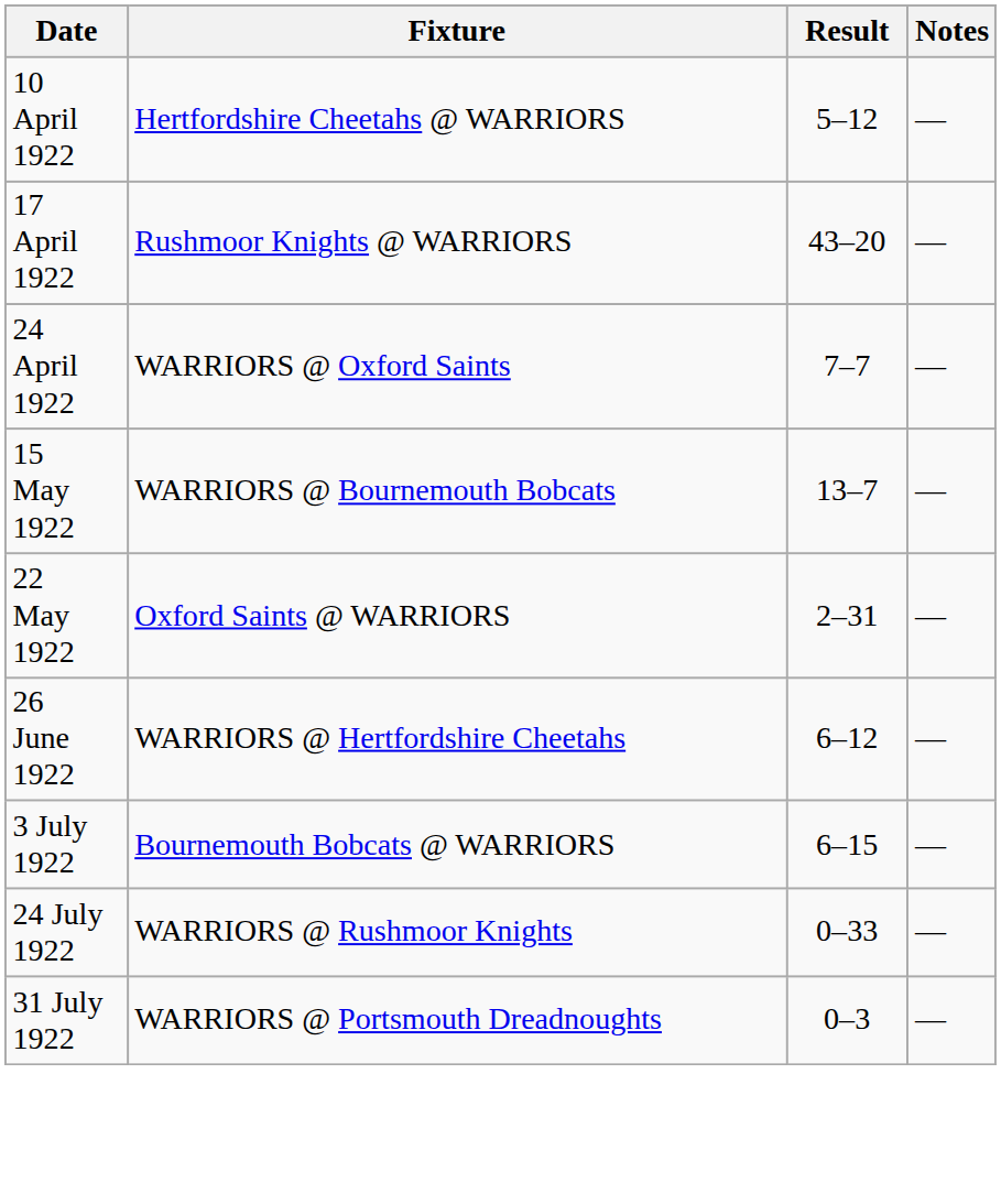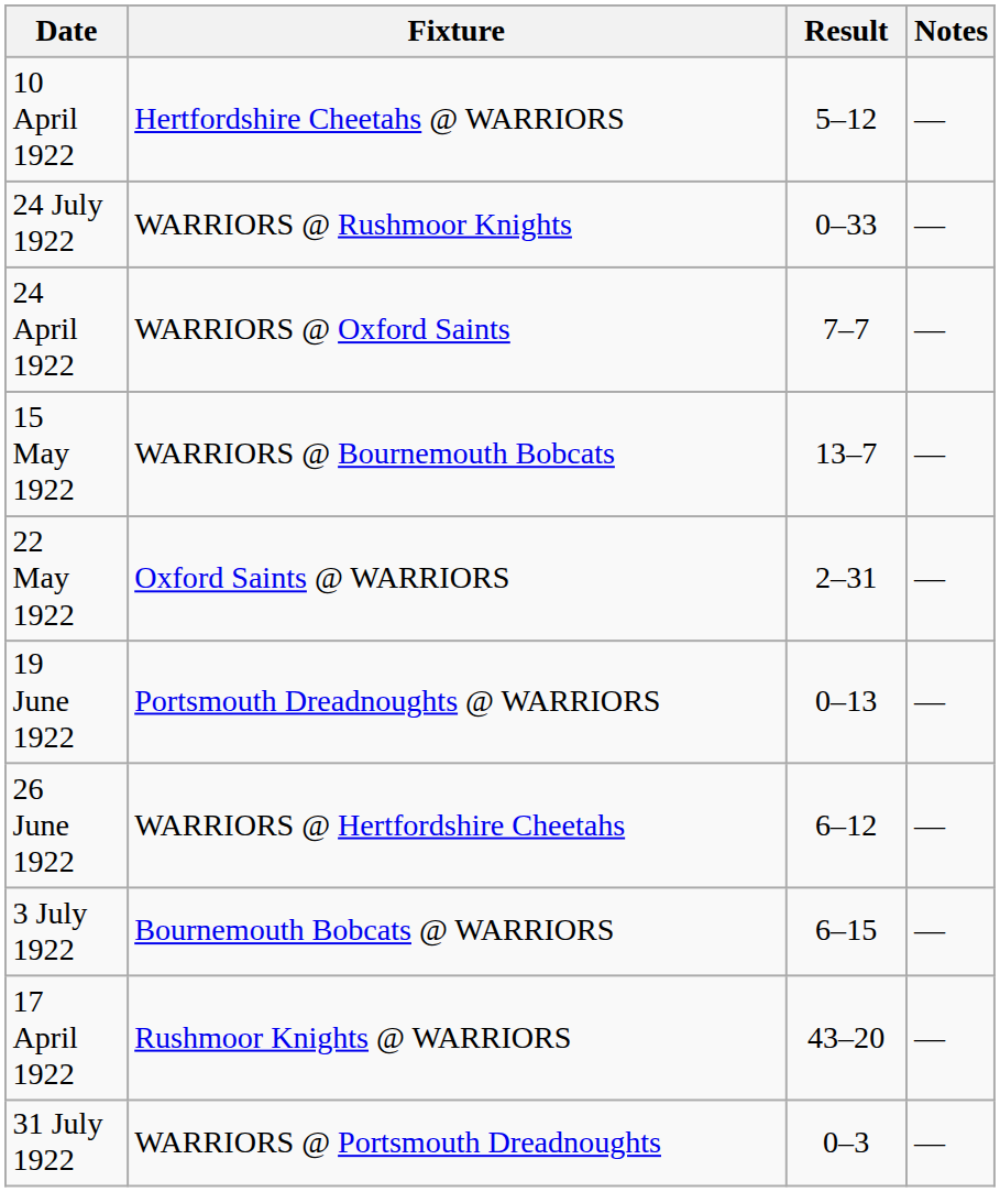 <table class="wikitable" style="font-size: 90%;">
 <tr>
 <th width="50">Date</th>
 <th width="300">Fixture</th>
 <th width="50">Result</th>
 <th>Notes</th>
 </tr>
 <tr>
 <td style="padding-right:10px;">10 April 1922</td>
 <td align="left"><a href='#'>Hertfordshire Cheetahs</a>  @ WARRIORS</td>
 <td align="center">5–12</td>
 <td>—</td>
 </tr>
 <tr>
-<td style="padding-right:10px;">17 April 1922</td>
-<td align="left"><a href='#'>Rushmoor Knights</a>  @ WARRIORS</td>
-<td align="center">43–20</td>
+<td style="padding-right:10px;">24 July 1922</td>
+<td align="left">WARRIORS @ <a href='#'>Rushmoor Knights</a></td>
+<td align="center">0–33</td>
 <td>—</td>
 </tr>
 <tr>
 <td style="padding-right:10px;">24 April 1922</td>
 <td align="left">WARRIORS @ <a href='#'>Oxford Saints</a></td>
 <td align="center">7–7</td>
 <td>—</td>
 </tr>
 <tr>
 <td style="padding-right:10px;">15 May 1922</td>
 <td align="left">WARRIORS @ <a href='#'>Bournemouth Bobcats</a></td>
 <td align="center">13–7</td>
 <td>—</td>
 </tr>
 <tr>
 <td style="padding-right:10px;">22 May 1922</td>
 <td align="left"><a href='#'>Oxford Saints</a>  @ WARRIORS</td>
 <td align="center">2–31</td>
 <td>—</td>
 </tr>
 <tr>
+<td style="padding-right:10px;">19 June 1922</td>
+<td align="left"><a href='#'>Portsmouth Dreadnoughts</a>  @ WARRIORS</td>
+<td align="center">0–13</td>
+<td>—</td>
+</tr>
+<tr>
 <td style="padding-right:10px;">26 June 1922</td>
 <td align="left">WARRIORS @ <a href='#'>Hertfordshire Cheetahs</a></td>
 <td align="center">6–12</td>
 <td>—</td>
 </tr>
 <tr>
 <td style="padding-right:10px;">3 July 1922</td>
 <td align="left"><a href='#'>Bournemouth Bobcats</a>  @ WARRIORS</td>
 <td align="center">6–15</td>
 <td>—</td>
 </tr>
 <tr>
-<td style="padding-right:10px;">24 July 1922</td>
-<td align="left">WARRIORS @ <a href='#'>Rushmoor Knights</a></td>
-<td align="center">0–33</td>
+<td style="padding-right:10px;">17 April 1922</td>
+<td align="left"><a href='#'>Rushmoor Knights</a>  @ WARRIORS</td>
+<td align="center">43–20</td>
 <td>—</td>
 </tr>
 <tr>
 <td style="padding-right:10px;">31 July 1922</td>
 <td align="left">WARRIORS @ <a href='#'>Portsmouth Dreadnoughts</a></td>
 <td align="center">0–3</td>
 <td>—</td>
 </tr>
 </table>
